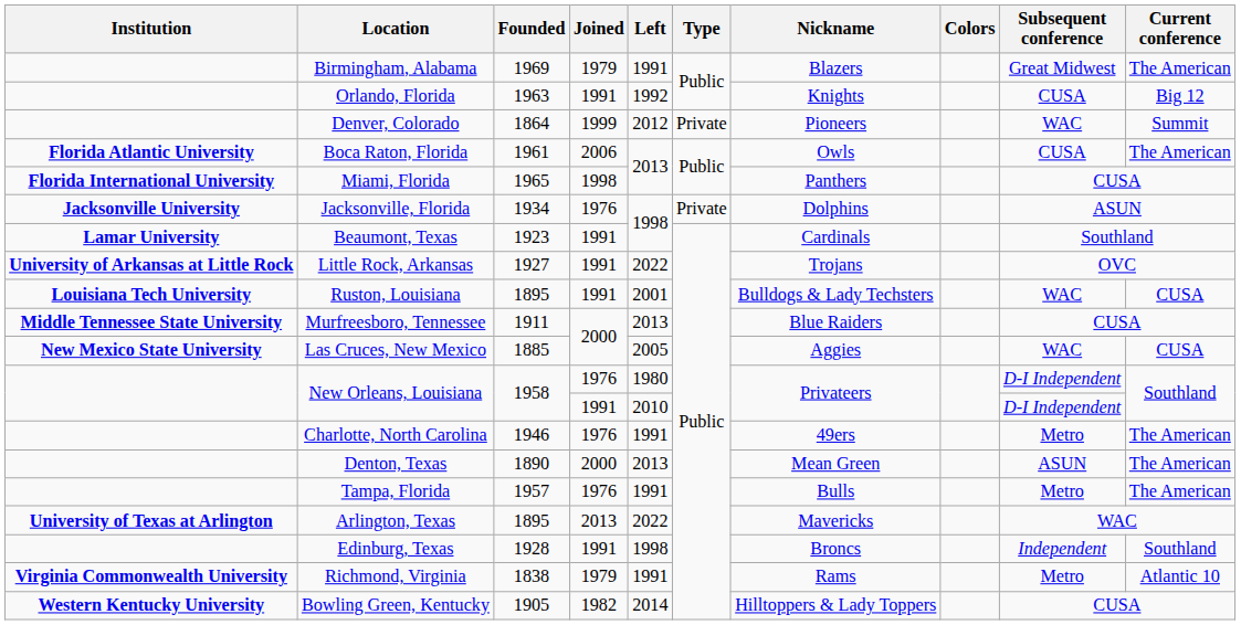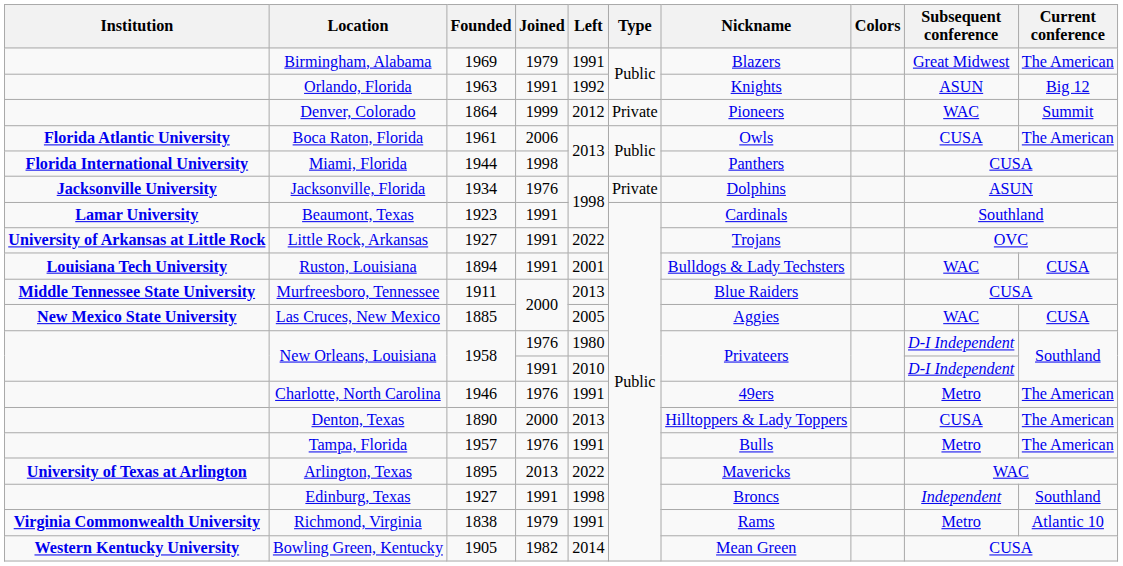 <table class="wikitable sortable" style="text-align:center">
 <tr>
 <th>Institution</th>
 <th>Location</th>
 <th>Founded</th>
 <th>Joined</th>
 <th>Left</th>
 <th>Type</th>
 <th>Nickname</th>
 <th class="unsortable">Colors</th>
 <th>Subsequent<br>conference</th>
 <th>Current<br>conference</th>
 </tr>
 <tr>
 <td></td>
 <td><a href='#'>Birmingham, Alabama</a></td>
 <td>1969</td>
 <td>1979</td>
 <td>1991</td>
 <td rowspan="2">Public</td>
 <td><a href='#'>Blazers</a></td>
 <td></td>
 <td><a href='#'>Great Midwest</a></td>
 <td><a href='#'>The American</a></td>
 </tr>
 <tr>
 <td></td>
 <td><a href='#'>Orlando, Florida</a></td>
 <td>1963</td>
 <td>1991</td>
 <td>1992</td>
 <td><a href='#'>Knights</a></td>
 <td></td>
-<td><a href='#'>CUSA</a></td>
+<td><a href='#'>ASUN</a></td>
 <td><a href='#'>Big 12</a></td>
 </tr>
 <tr>
 <td></td>
 <td><a href='#'>Denver, Colorado</a></td>
 <td>1864</td>
 <td>1999</td>
 <td>2012</td>
 <td>Private</td>
 <td><a href='#'>Pioneers</a></td>
 <td></td>
 <td><a href='#'>WAC</a></td>
 <td><a href='#'>Summit</a></td>
 </tr>
 <tr>
 <td><strong><a href='#'>Florida Atlantic University</a></strong></td>
 <td><a href='#'>Boca Raton, Florida</a></td>
 <td>1961</td>
 <td>2006</td>
 <td rowspan="2">2013</td>
 <td rowspan="2">Public</td>
 <td><a href='#'>Owls</a></td>
 <td></td>
 <td><a href='#'>CUSA</a></td>
 <td><a href='#'>The American</a></td>
 </tr>
 <tr>
 <td><strong><a href='#'>Florida International University</a></strong></td>
 <td><a href='#'>Miami, Florida</a></td>
-<td>1965</td>
+<td>1944</td>
 <td>1998</td>
 <td><a href='#'>Panthers</a></td>
 <td></td>
 <td colspan=2><a href='#'>CUSA</a></td>
 </tr>
 <tr>
 <td><strong><a href='#'>Jacksonville University</a></strong></td>
 <td><a href='#'>Jacksonville, Florida</a></td>
 <td>1934</td>
 <td>1976</td>
 <td rowspan="2">1998</td>
 <td>Private</td>
 <td><a href='#'>Dolphins</a></td>
 <td></td>
 <td colspan=2><a href='#'>ASUN</a></td>
 </tr>
 <tr>
 <td><strong><a href='#'>Lamar University</a></strong></td>
 <td><a href='#'>Beaumont, Texas</a></td>
 <td>1923</td>
 <td>1991</td>
 <td rowspan="15">Public</td>
 <td><a href='#'>Cardinals</a></td>
 <td></td>
 <td colspan=2><a href='#'>Southland</a></td>
 </tr>
 <tr>
 <td><strong><a href='#'>University of Arkansas at Little Rock</a></strong></td>
 <td><a href='#'>Little Rock, Arkansas</a></td>
 <td>1927</td>
 <td>1991</td>
 <td>2022</td>
 <td><a href='#'>Trojans</a></td>
 <td></td>
 <td colspan=2><a href='#'>OVC</a></td>
 </tr>
 <tr>
 <td><strong><a href='#'>Louisiana Tech University</a></strong></td>
 <td><a href='#'>Ruston, Louisiana</a></td>
-<td>1895</td>
+<td>1894</td>
 <td>1991</td>
 <td>2001</td>
 <td><a href='#'>Bulldogs & Lady Techsters</a></td>
 <td></td>
 <td><a href='#'>WAC</a></td>
 <td><a href='#'>CUSA</a></td>
 </tr>
 <tr>
 <td><strong><a href='#'>Middle Tennessee State University</a></strong></td>
 <td><a href='#'>Murfreesboro, Tennessee</a></td>
 <td>1911</td>
 <td rowspan="2">2000</td>
 <td>2013</td>
 <td><a href='#'>Blue Raiders</a></td>
 <td></td>
 <td colspan=2><a href='#'>CUSA</a></td>
 </tr>
 <tr>
 <td><strong><a href='#'>New Mexico State University</a></strong></td>
 <td><a href='#'>Las Cruces, New Mexico</a></td>
 <td>1885</td>
 <td>2005</td>
 <td><a href='#'>Aggies</a></td>
 <td></td>
 <td><a href='#'>WAC</a></td>
 <td><a href='#'>CUSA</a></td>
 </tr>
 <tr>
 <td rowspan="2"></td>
 <td rowspan="2"><a href='#'>New Orleans, Louisiana</a></td>
 <td rowspan="2">1958</td>
 <td>1976</td>
 <td>1980</td>
 <td rowspan="2"><a href='#'>Privateers</a></td>
 <td rowspan="2"></td>
 <td><em><a href='#'>D-I Independent</a></em></td>
 <td rowspan="2"><a href='#'>Southland</a></td>
 </tr>
 <tr>
 <td>1991</td>
 <td>2010</td>
 <td><em><a href='#'>D-I Independent</a></em></td>
 </tr>
 <tr>
 <td></td>
 <td><a href='#'>Charlotte, North Carolina</a></td>
 <td>1946</td>
 <td>1976</td>
 <td>1991</td>
 <td><a href='#'>49ers</a></td>
 <td></td>
 <td><a href='#'>Metro</a></td>
 <td><a href='#'>The American</a></td>
 </tr>
 <tr>
 <td></td>
 <td><a href='#'>Denton, Texas</a></td>
 <td>1890</td>
 <td>2000</td>
 <td>2013</td>
-<td><a href='#'>Mean Green</a></td>
+<td nowrap="nowrap"><a href='#'>Hilltoppers & Lady Toppers</a></td>
 <td></td>
-<td><a href='#'>ASUN</a></td>
+<td><a href='#'>CUSA</a></td>
 <td><a href='#'>The American</a></td>
 </tr>
 <tr>
 <td></td>
 <td><a href='#'>Tampa, Florida</a></td>
 <td>1957</td>
 <td>1976</td>
 <td>1991</td>
 <td><a href='#'>Bulls</a></td>
 <td></td>
 <td><a href='#'>Metro</a></td>
 <td><a href='#'>The American</a></td>
 </tr>
 <tr>
 <td><strong><a href='#'>University of Texas at Arlington</a></strong></td>
 <td><a href='#'>Arlington, Texas</a></td>
 <td>1895</td>
 <td>2013</td>
 <td>2022</td>
 <td><a href='#'>Mavericks</a></td>
 <td></td>
 <td colspan=2><a href='#'>WAC</a></td>
 </tr>
 <tr>
 <td></td>
 <td><a href='#'>Edinburg, Texas</a></td>
-<td>1928</td>
+<td>1927</td>
 <td>1991</td>
 <td>1998</td>
 <td><a href='#'>Broncs</a></td>
 <td></td>
 <td><em><a href='#'>Independent</a></em></td>
 <td><a href='#'>Southland</a><br></td>
 </tr>
 <tr>
 <td><strong><a href='#'>Virginia Commonwealth University</a></strong></td>
 <td><a href='#'>Richmond, Virginia</a></td>
 <td>1838</td>
 <td>1979</td>
 <td>1991</td>
 <td><a href='#'>Rams</a></td>
 <td></td>
 <td><a href='#'>Metro</a></td>
 <td><a href='#'>Atlantic 10</a></td>
 </tr>
 <tr>
 <td><strong><a href='#'>Western Kentucky University</a></strong></td>
 <td><a href='#'>Bowling Green, Kentucky</a></td>
 <td>1905</td>
 <td>1982</td>
 <td>2014</td>
-<td nowrap="nowrap"><a href='#'>Hilltoppers & Lady Toppers</a></td>
+<td><a href='#'>Mean Green</a></td>
 <td></td>
 <td colspan=2><a href='#'>CUSA</a></td>
 </tr>
 </table>
